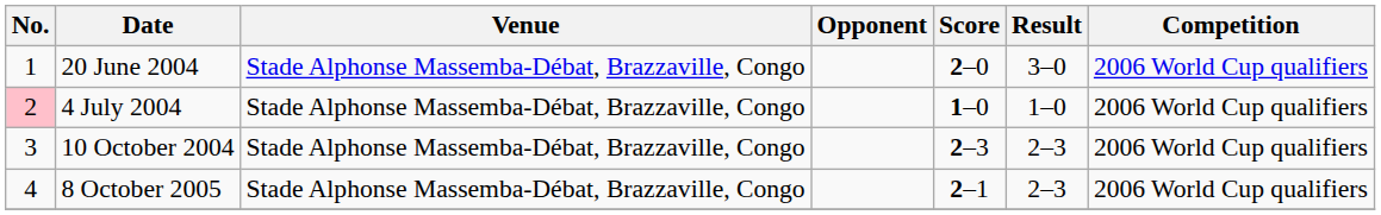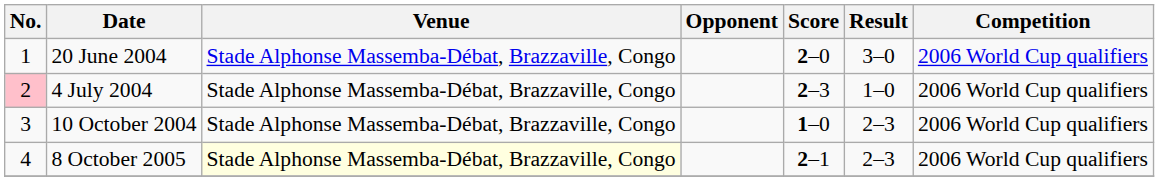 <table class="wikitable sortable">
 <tr>
 <th scope="col">No.</th>
 <th scope="col">Date</th>
 <th scope="col">Venue</th>
 <th scope="col">Opponent</th>
 <th scope="col">Score</th>
 <th scope="col">Result</th>
 <th scope="col">Competition</th>
 </tr>
 <tr>
 <td style="text-align:center">1</td>
 <td>20 June 2004</td>
 <td><a href='#'>Stade Alphonse Massemba-Débat</a>, <a href='#'>Brazzaville</a>, Congo</td>
 <td></td>
 <td style="text-align:center"><strong>2</strong>–0</td>
 <td style="text-align:center">3–0</td>
 <td><a href='#'>2006 World Cup qualifiers</a></td>
 </tr>
 <tr>
 <td style="background: pink; text-align:center">2</td>
 <td>4 July 2004</td>
 <td>Stade Alphonse Massemba-Débat, Brazzaville, Congo</td>
 <td></td>
-<td style="text-align:center"><strong>1</strong>–0</td>
+<td style="text-align:center"><strong>2</strong>–3</td>
 <td style="text-align:center">1–0</td>
 <td>2006 World Cup qualifiers</td>
 </tr>
 <tr>
 <td style="text-align:center">3</td>
 <td>10 October 2004</td>
 <td>Stade Alphonse Massemba-Débat, Brazzaville, Congo</td>
 <td></td>
-<td style="text-align:center"><strong>2</strong>–3</td>
+<td style="text-align:center"><strong>1</strong>–0</td>
 <td style="text-align:center">2–3</td>
 <td>2006 World Cup qualifiers</td>
 </tr>
 <tr>
 <td style="text-align:center">4</td>
 <td>8 October 2005</td>
-<td>Stade Alphonse Massemba-Débat, Brazzaville, Congo</td>
+<td style="background: lightyellow;">Stade Alphonse Massemba-Débat, Brazzaville, Congo</td>
 <td></td>
 <td style="text-align:center"><strong>2</strong>–1</td>
 <td style="text-align:center">2–3</td>
 <td>2006 World Cup qualifiers</td>
 </tr>
 <tr>
 </tr>
 </table>
